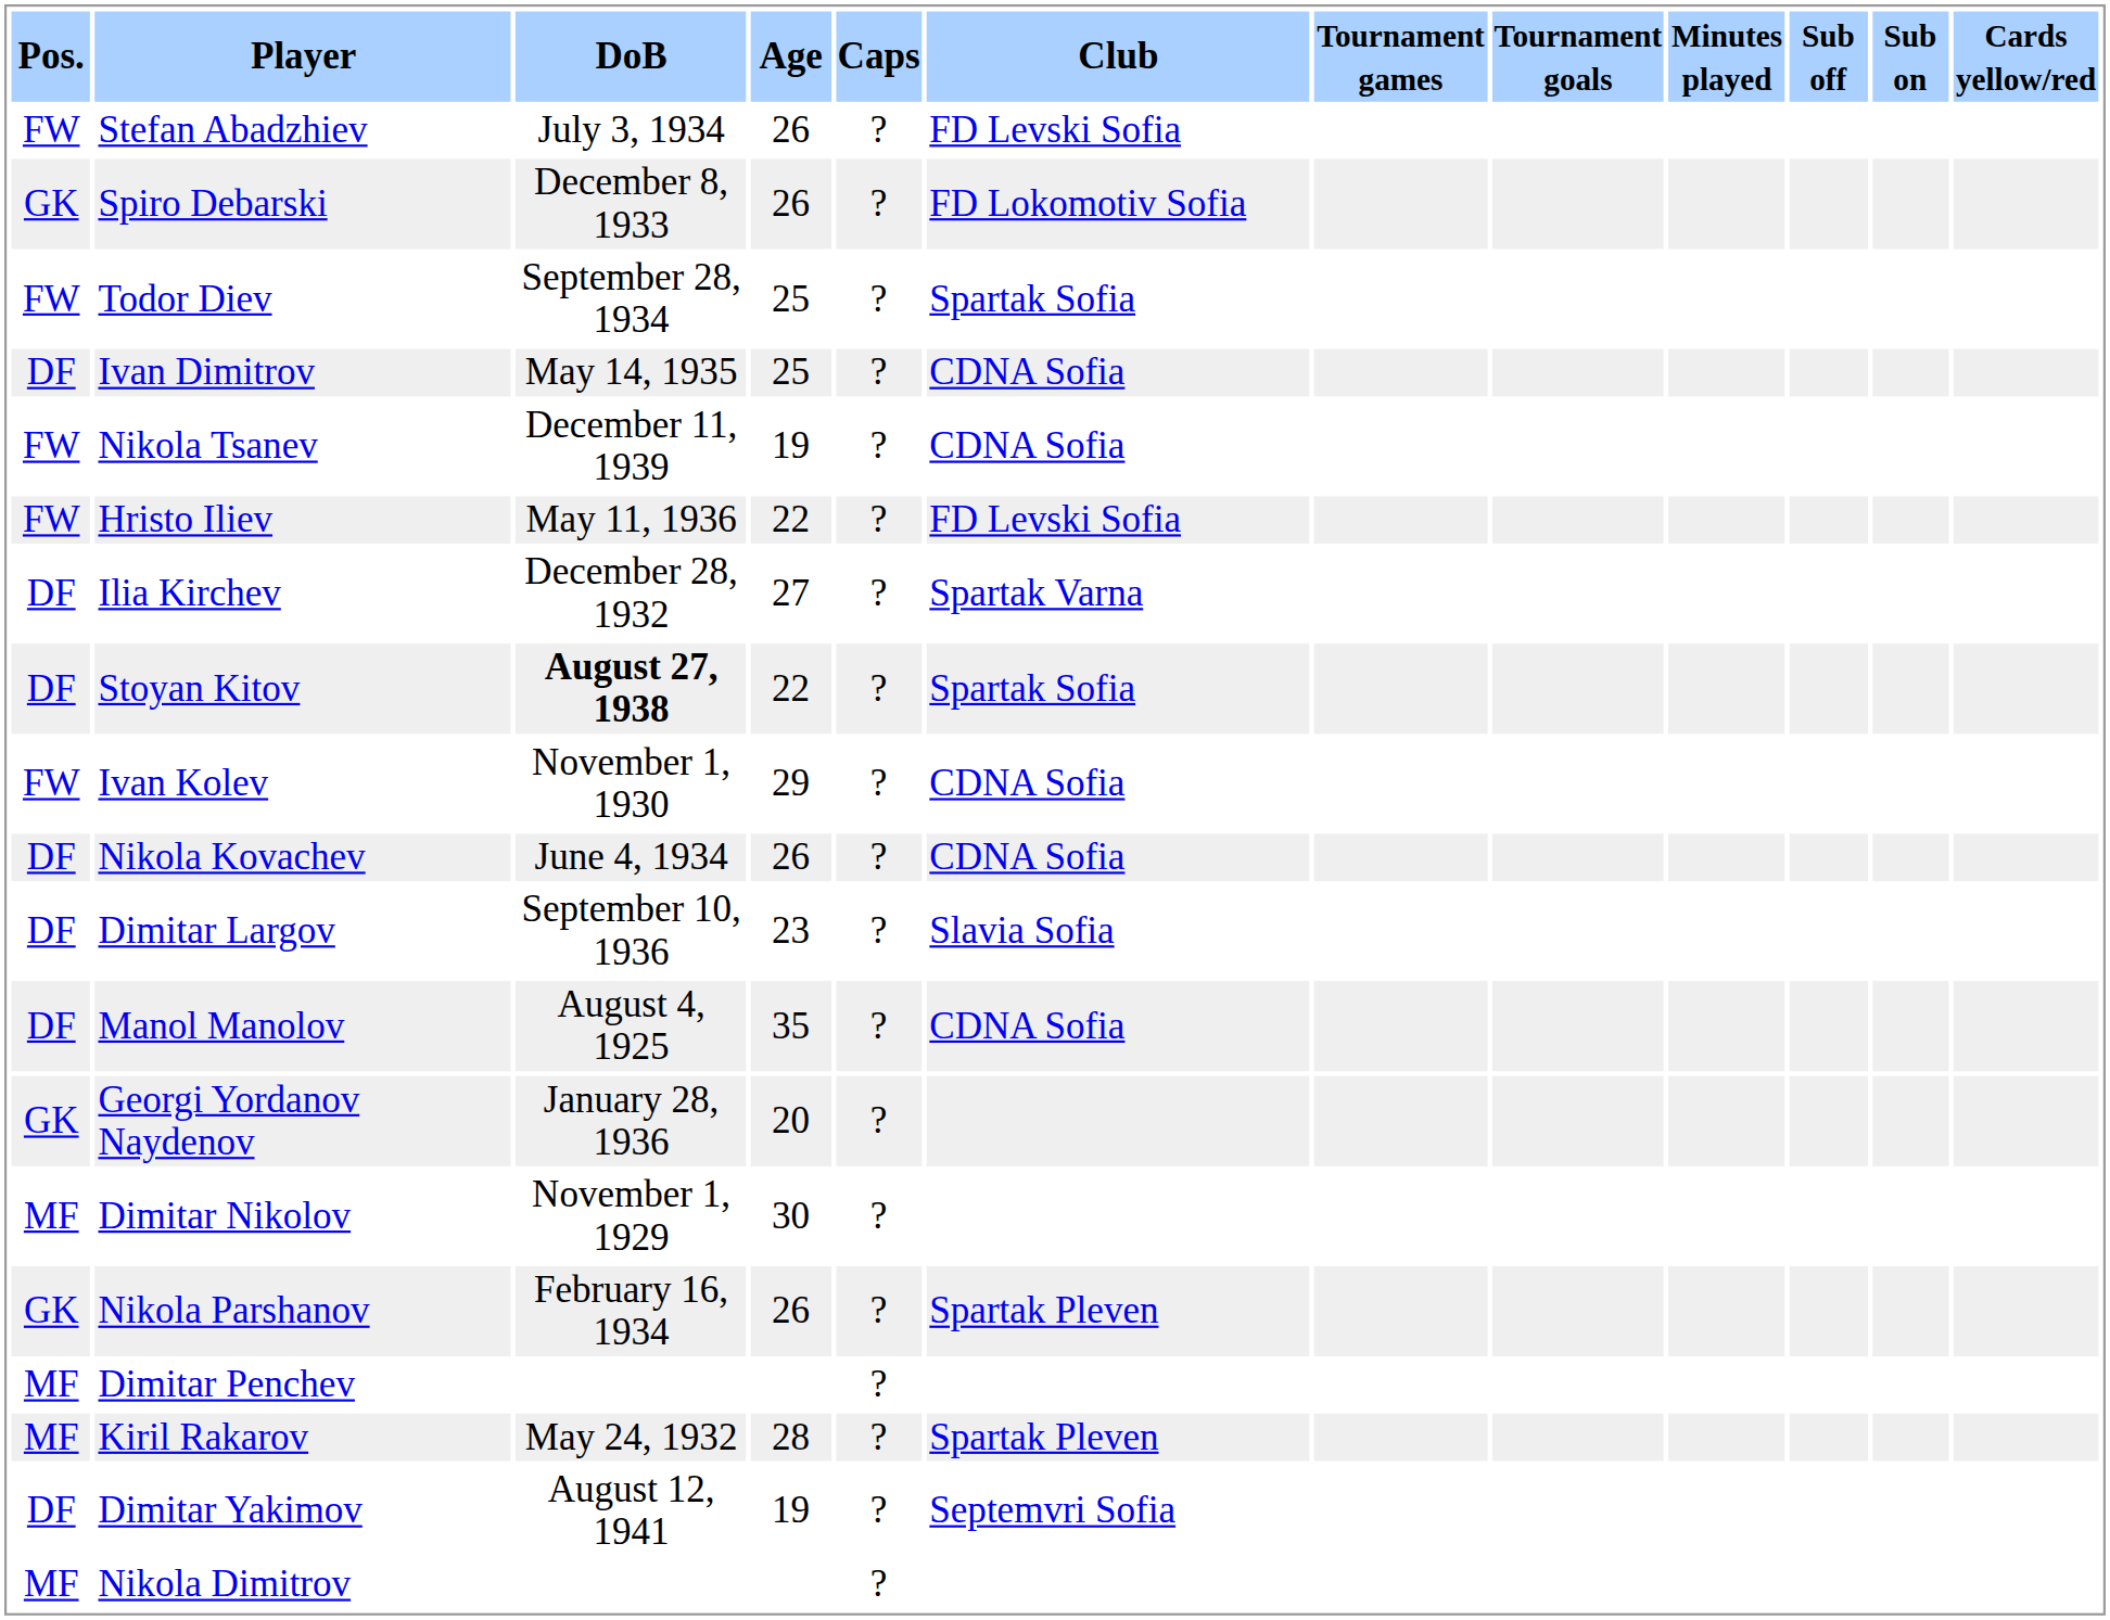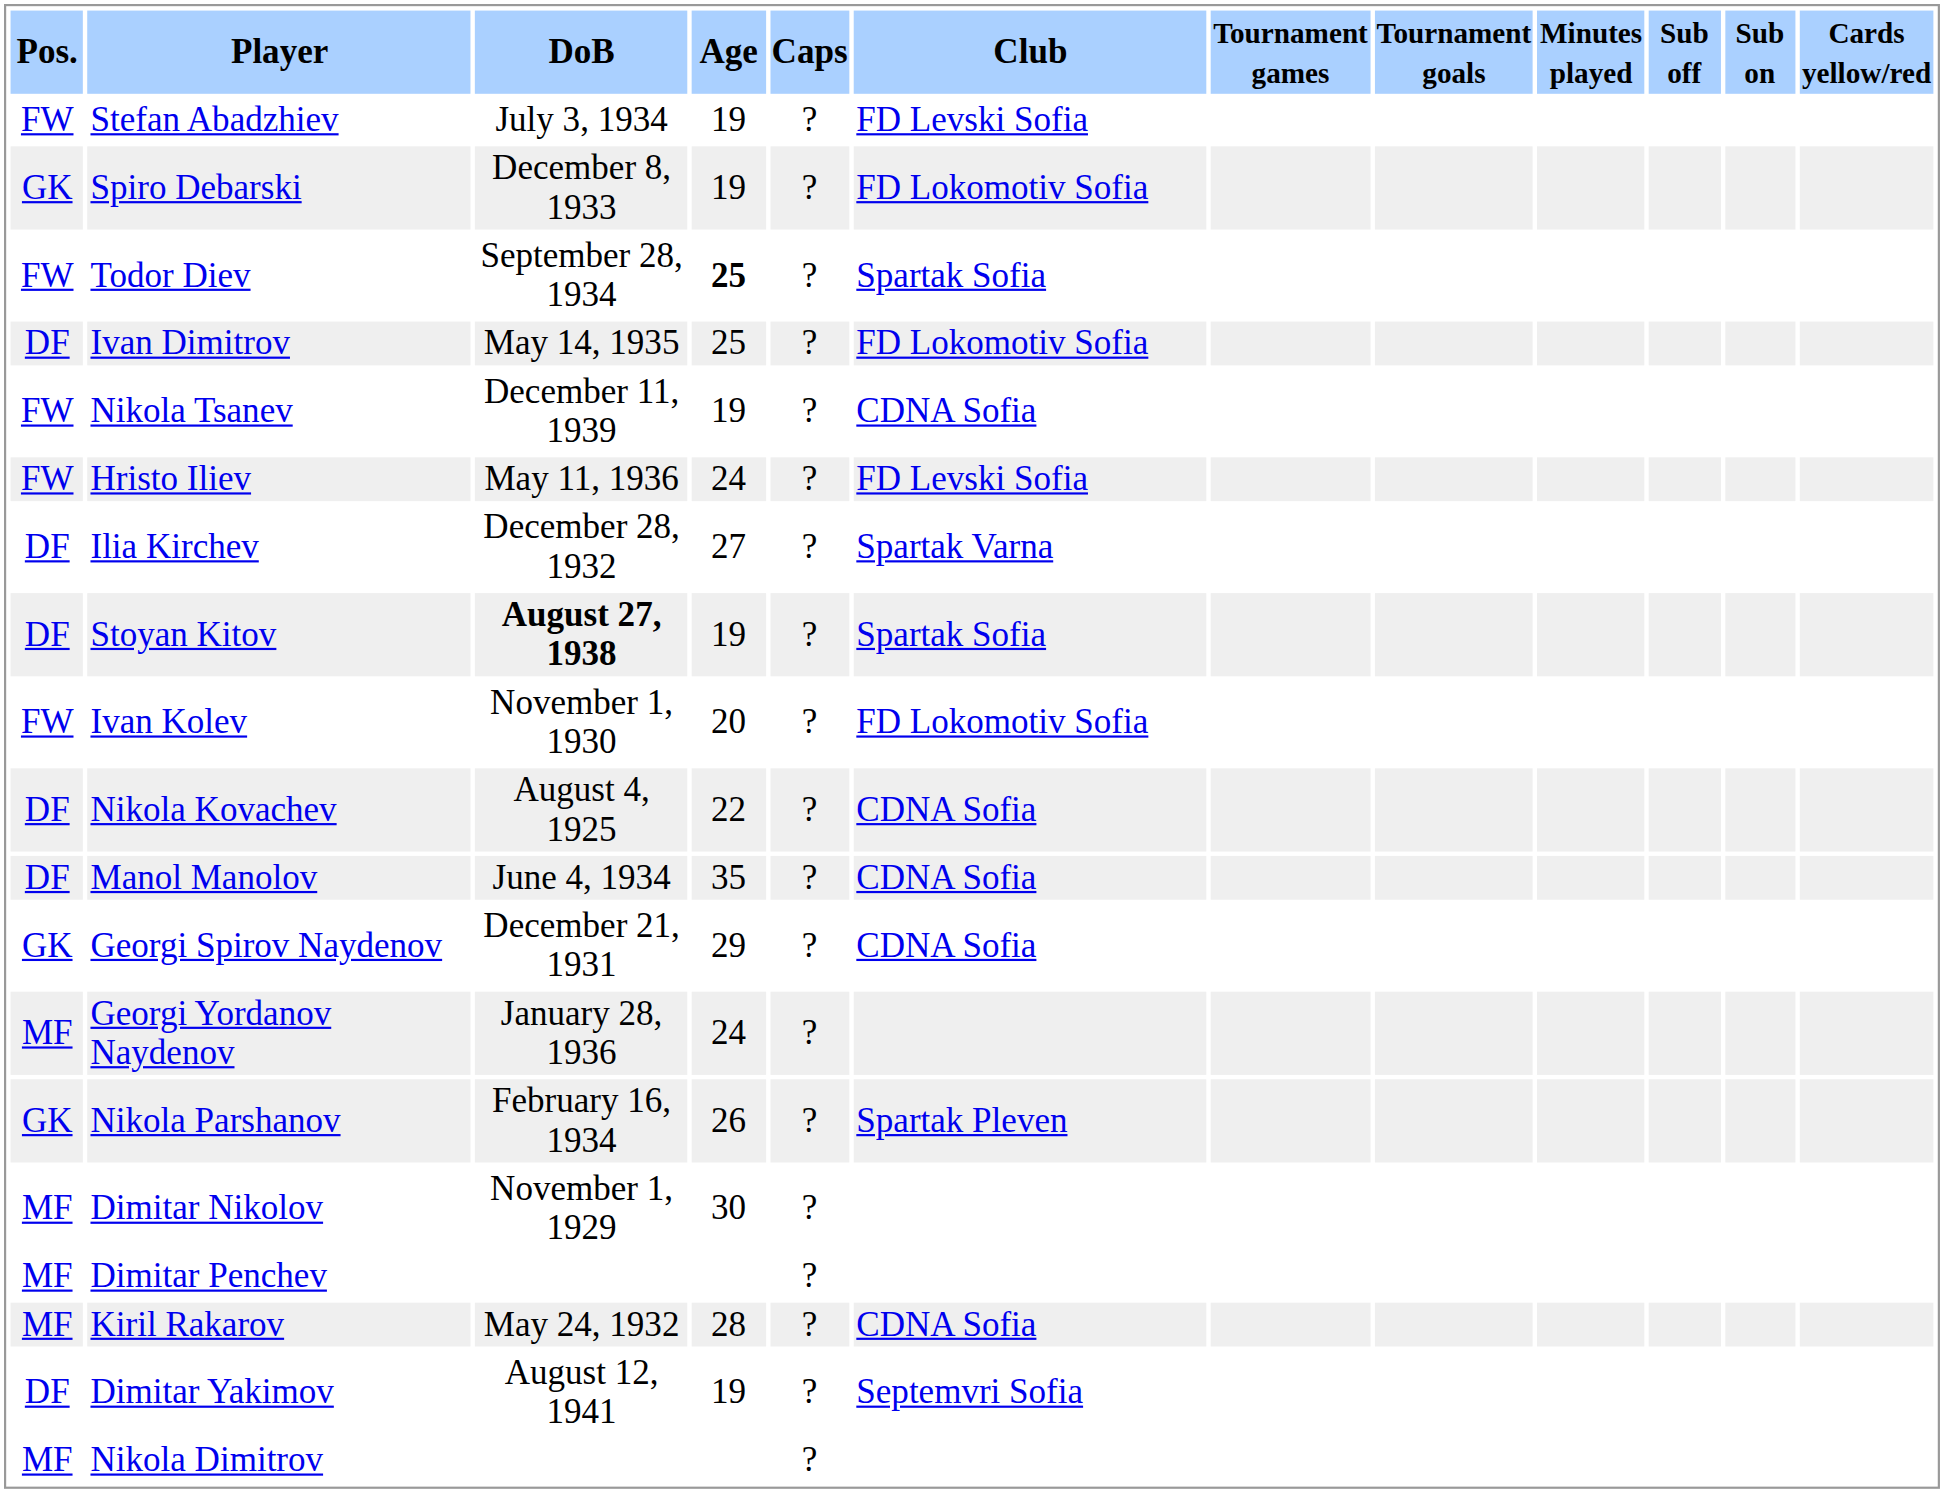 <table border="0" width="100%" style="border: 1px solid #999; background-color:white; text-align:center">
 <tr align="center" bgcolor="#AAD0FF">
 <th width=4%>Pos.</th>
 <th width=23%>Player</th>
 <th width=12%>DoB</th>
 <th width=4%>Age</th>
 <th width=4%>Caps</th>
 <th width=21%>Club</th>
 <th width=6%><small>Tournament<br>games</small></th>
 <th width=6%><small>Tournament<br>goals</small></th>
 <th width=4%><small>Minutes<br>played</small></th>
 <th width=4%><small>Sub off</small></th>
 <th width=4%><small>Sub on</small></th>
 <th width=4%><small>Cards<br>yellow/red</small></th>
 </tr>
 <tr>
 <td><a href='#'>FW</a></td>
 <td align="left"><a href='#'>Stefan Abadzhiev</a></td>
 <td>July 3, 1934</td>
-<td>26</td>
+<td>19</td>
 <td>?</td>
 <td align="left"> <a href='#'>FD Levski Sofia</a></td>
 <td></td>
 <td></td>
 <td></td>
 <td></td>
 <td></td>
 <td></td>
 </tr>
 <tr bgcolor="#EFEFEF">
 <td><a href='#'>GK</a></td>
 <td align="left"><a href='#'>Spiro Debarski</a></td>
 <td>December 8, 1933</td>
-<td>26</td>
+<td>19</td>
 <td>?</td>
 <td align="left"> <a href='#'>FD Lokomotiv Sofia</a></td>
 <td></td>
 <td></td>
 <td></td>
 <td></td>
 <td></td>
 <td></td>
 </tr>
 <tr>
 <td><a href='#'>FW</a></td>
 <td align="left"><a href='#'>Todor Diev</a></td>
 <td>September 28, 1934</td>
-<td>25</td>
+<td><strong>25</strong></td>
 <td>?</td>
 <td align="left"> <a href='#'>Spartak Sofia</a></td>
 <td></td>
 <td></td>
 <td></td>
 <td></td>
 <td></td>
 <td></td>
 </tr>
 <tr bgcolor="#EFEFEF">
 <td><a href='#'>DF</a></td>
 <td align="left"><a href='#'>Ivan Dimitrov</a></td>
 <td>May 14, 1935</td>
 <td>25</td>
 <td>?</td>
-<td align="left"> <a href='#'>CDNA Sofia</a></td>
+<td align="left"> <a href='#'>FD Lokomotiv Sofia</a></td>
 <td></td>
 <td></td>
 <td></td>
 <td></td>
 <td></td>
 <td></td>
 </tr>
 <tr>
 <td><a href='#'>FW</a></td>
 <td align="left"><a href='#'>Nikola Tsanev</a></td>
 <td>December 11, 1939</td>
 <td>19</td>
 <td>?</td>
 <td align="left"> <a href='#'>CDNA Sofia</a></td>
 <td></td>
 <td></td>
 <td></td>
 <td></td>
 <td></td>
 <td></td>
 </tr>
 <tr bgcolor="#EFEFEF">
 <td><a href='#'>FW</a></td>
 <td align="left"><a href='#'>Hristo Iliev</a></td>
 <td>May 11, 1936</td>
-<td>22</td>
+<td>24</td>
 <td>?</td>
 <td align="left"> <a href='#'>FD Levski Sofia</a></td>
 <td></td>
 <td></td>
 <td></td>
 <td></td>
 <td></td>
 <td></td>
 </tr>
 <tr>
 <td><a href='#'>DF</a></td>
 <td align="left"><a href='#'>Ilia Kirchev</a></td>
 <td>December 28, 1932</td>
 <td>27</td>
 <td>?</td>
 <td align="left"> <a href='#'>Spartak Varna</a></td>
 <td></td>
 <td></td>
 <td></td>
 <td></td>
 <td></td>
 <td></td>
 </tr>
 <tr bgcolor="#EFEFEF">
 <td><a href='#'>DF</a></td>
 <td align="left"><a href='#'>Stoyan Kitov</a></td>
 <td><strong>August 27, 1938</strong></td>
-<td>22</td>
+<td>19</td>
 <td>?</td>
 <td align="left"> <a href='#'>Spartak Sofia</a></td>
 <td></td>
 <td></td>
 <td></td>
 <td></td>
 <td></td>
 <td></td>
 </tr>
 <tr>
 <td><a href='#'>FW</a></td>
 <td align="left"><a href='#'>Ivan Kolev</a></td>
 <td>November 1, 1930</td>
+<td>20</td>
+<td>?</td>
+<td align="left"> <a href='#'>FD Lokomotiv Sofia</a></td>
+<td></td>
+<td></td>
+<td></td>
+<td></td>
+<td></td>
+<td></td>
+</tr>
+<tr bgcolor="#EFEFEF">
+<td><a href='#'>DF</a></td>
+<td align="left"><a href='#'>Nikola Kovachev</a></td>
+<td>August 4, 1925</td>
+<td>22</td>
+<td>?</td>
+<td align="left"> <a href='#'>CDNA Sofia</a></td>
+<td></td>
+<td></td>
+<td></td>
+<td></td>
+<td></td>
+<td></td>
+</tr>
+<tr bgcolor="#EFEFEF">
+<td><a href='#'>DF</a></td>
+<td align="left"><a href='#'>Manol Manolov</a></td>
+<td>June 4, 1934</td>
+<td>35</td>
+<td>?</td>
+<td align="left"> <a href='#'>CDNA Sofia</a></td>
+<td></td>
+<td></td>
+<td></td>
+<td></td>
+<td></td>
+<td></td>
+</tr>
+<tr>
+<td><a href='#'>GK</a></td>
+<td align="left"><a href='#'>Georgi Spirov Naydenov</a></td>
+<td>December 21, 1931</td>
 <td>29</td>
 <td>?</td>
 <td align="left"> <a href='#'>CDNA Sofia</a></td>
 <td></td>
 <td></td>
 <td></td>
 <td></td>
 <td></td>
 <td></td>
 </tr>
 <tr bgcolor="#EFEFEF">
-<td><a href='#'>DF</a></td>
-<td align="left"><a href='#'>Nikola Kovachev</a></td>
-<td>June 4, 1934</td>
-<td>26</td>
-<td>?</td>
-<td align="left"> <a href='#'>CDNA Sofia</a></td>
-<td></td>
-<td></td>
-<td></td>
-<td></td>
-<td></td>
-<td></td>
-</tr>
-<tr>
-<td><a href='#'>DF</a></td>
-<td align="left"><a href='#'>Dimitar Largov</a></td>
-<td>September 10, 1936</td>
-<td>23</td>
-<td>?</td>
-<td align="left"> <a href='#'>Slavia Sofia</a></td>
-<td></td>
-<td></td>
-<td></td>
-<td></td>
-<td></td>
-<td></td>
-</tr>
-<tr bgcolor="#EFEFEF">
-<td><a href='#'>DF</a></td>
-<td align="left"><a href='#'>Manol Manolov</a></td>
-<td>August 4, 1925</td>
-<td>35</td>
-<td>?</td>
-<td align="left"> <a href='#'>CDNA Sofia</a></td>
-<td></td>
-<td></td>
-<td></td>
-<td></td>
-<td></td>
-<td></td>
-</tr>
-<tr bgcolor="#EFEFEF">
-<td><a href='#'>GK</a></td>
+<td><a href='#'>MF</a></td>
 <td align="left"><a href='#'>Georgi Yordanov Naydenov</a></td>
 <td>January 28, 1936</td>
-<td>20</td>
-<td>?</td>
-<td align="left"></td>
-<td></td>
-<td></td>
-<td></td>
-<td></td>
-<td></td>
-<td></td>
-</tr>
-<tr>
-<td><a href='#'>MF</a></td>
-<td align="left"><a href='#'>Dimitar Nikolov</a></td>
-<td>November 1, 1929</td>
-<td>30</td>
+<td>24</td>
 <td>?</td>
 <td align="left"></td>
 <td></td>
 <td></td>
 <td></td>
 <td></td>
 <td></td>
 <td></td>
 </tr>
 <tr bgcolor="#EFEFEF">
 <td><a href='#'>GK</a></td>
 <td align="left"><a href='#'>Nikola Parshanov</a></td>
 <td>February 16, 1934</td>
 <td>26</td>
 <td>?</td>
 <td align="left"> <a href='#'>Spartak Pleven</a></td>
+<td></td>
+<td></td>
+<td></td>
+<td></td>
+<td></td>
+<td></td>
+</tr>
+<tr>
+<td><a href='#'>MF</a></td>
+<td align="left"><a href='#'>Dimitar Nikolov</a></td>
+<td>November 1, 1929</td>
+<td>30</td>
+<td>?</td>
+<td align="left"></td>
 <td></td>
 <td></td>
 <td></td>
 <td></td>
 <td></td>
 <td></td>
 </tr>
 <tr>
 <td><a href='#'>MF</a></td>
 <td align="left"><a href='#'>Dimitar Penchev</a></td>
 <td></td>
 <td></td>
 <td>?</td>
 <td align="left"></td>
 <td></td>
 <td></td>
 <td></td>
 <td></td>
 <td></td>
 <td></td>
 </tr>
 <tr bgcolor="#EFEFEF">
 <td><a href='#'>MF</a></td>
 <td align="left"><a href='#'>Kiril Rakarov</a></td>
 <td>May 24, 1932</td>
 <td>28</td>
 <td>?</td>
-<td align="left"> <a href='#'>Spartak Pleven</a></td>
+<td align="left"> <a href='#'>CDNA Sofia</a></td>
 <td></td>
 <td></td>
 <td></td>
 <td></td>
 <td></td>
 <td></td>
 </tr>
 <tr>
 <td><a href='#'>DF</a></td>
 <td align="left"><a href='#'>Dimitar Yakimov</a></td>
 <td>August 12, 1941</td>
 <td>19</td>
 <td>?</td>
 <td align="left"> <a href='#'>Septemvri Sofia</a></td>
 <td></td>
 <td></td>
 <td></td>
 <td></td>
 <td></td>
 <td></td>
 </tr>
 <tr>
 <td><a href='#'>MF</a></td>
 <td align="left"><a href='#'>Nikola Dimitrov</a></td>
 <td></td>
 <td></td>
 <td>?</td>
 <td align="left"></td>
 <td></td>
 <td></td>
 <td></td>
 <td></td>
 <td></td>
 <td></td>
 </tr>
 </table>
